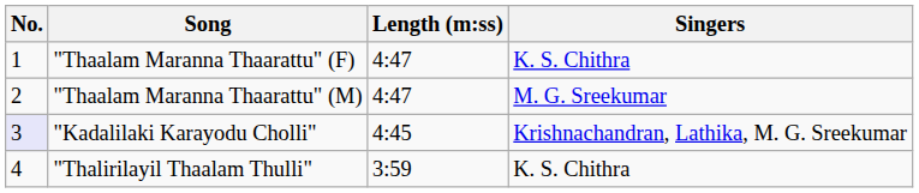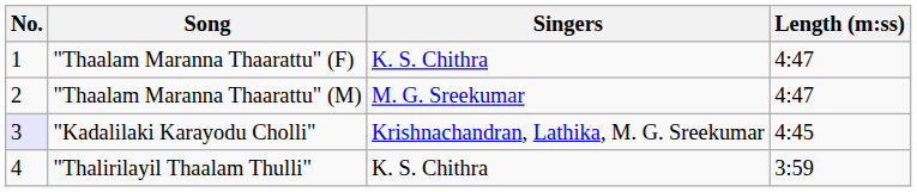 <table class="wikitable" style="font-size:95%;">
 <tr>
 <th>No.</th>
 <th>Song</th>
+<th>Singers</th>
 <th>Length (m:ss)</th>
-<th>Singers</th>
 </tr>
 <tr>
 <td>1</td>
 <td>"Thaalam Maranna Thaarattu" (F)</td>
+<td><a href='#'>K. S. Chithra</a></td>
 <td>4:47</td>
-<td><a href='#'>K. S. Chithra</a></td>
 </tr>
 <tr>
 <td>2</td>
 <td>"Thaalam Maranna Thaarattu" (M)</td>
+<td><a href='#'>M. G. Sreekumar</a></td>
 <td>4:47</td>
-<td><a href='#'>M. G. Sreekumar</a></td>
 </tr>
 <tr>
 <td style="background: lavender;">3</td>
 <td>"Kadalilaki Karayodu Cholli"</td>
+<td><a href='#'>Krishnachandran</a>, <a href='#'>Lathika</a>, M. G. Sreekumar</td>
 <td>4:45</td>
-<td><a href='#'>Krishnachandran</a>, <a href='#'>Lathika</a>, M. G. Sreekumar</td>
 </tr>
 <tr>
 <td>4</td>
 <td>"Thalirilayil Thaalam Thulli"</td>
+<td>K. S. Chithra</td>
 <td>3:59</td>
-<td>K. S. Chithra</td>
 </tr>
 </table>
